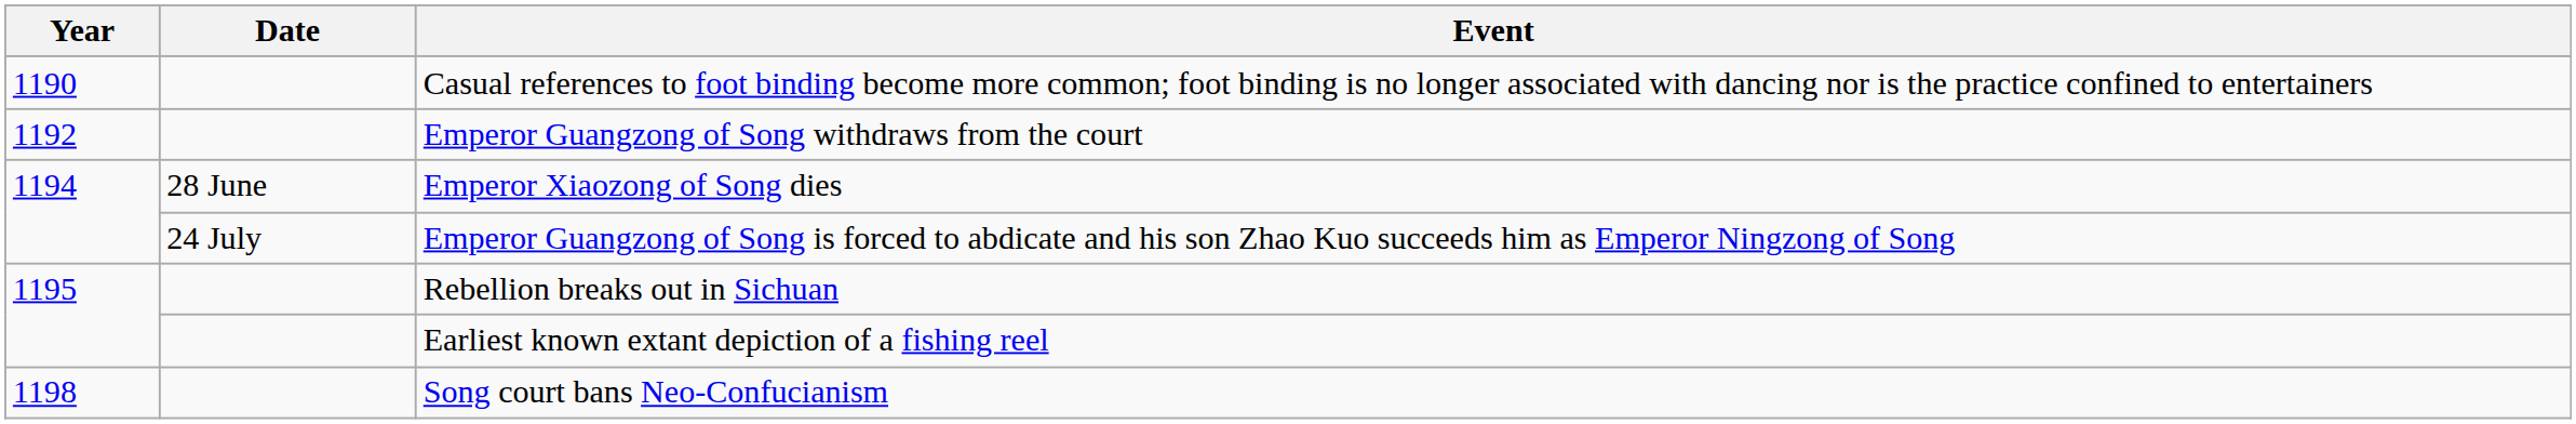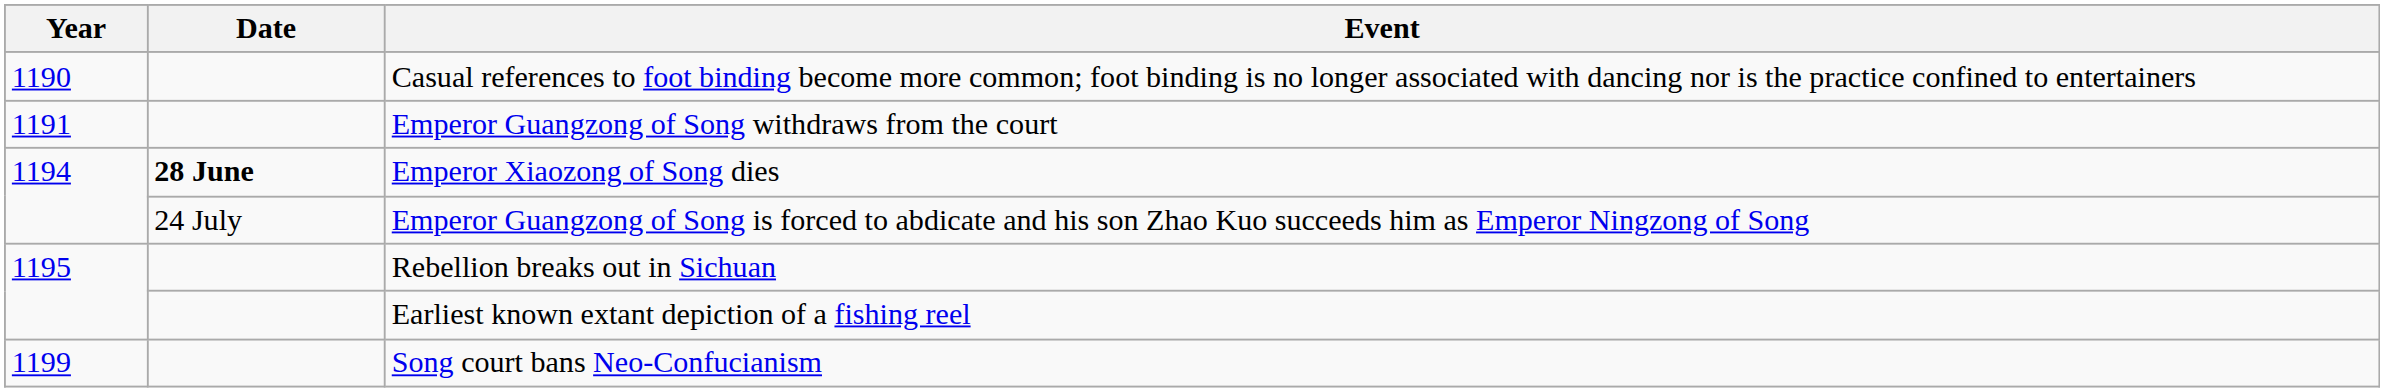 <table class="wikitable" width="100%">
 <tr>
 <th style="width:6%">Year</th>
 <th style="width:10%">Date</th>
 <th>Event</th>
 </tr>
 <tr>
 <td><a href='#'>1190</a></td>
 <td></td>
 <td>Casual references to <a href='#'>foot binding</a> become more common; foot binding is no longer associated with dancing nor is the practice confined to entertainers</td>
 </tr>
 <tr>
-<td><a href='#'>1192</a></td>
+<td><a href='#'>1191</a></td>
 <td></td>
 <td><a href='#'>Emperor Guangzong of Song</a> withdraws from the court</td>
 </tr>
 <tr>
 <td rowspan="2" valign="top"><a href='#'>1194</a></td>
-<td>28 June</td>
+<td><strong>28 June</strong></td>
 <td><a href='#'>Emperor Xiaozong of Song</a> dies</td>
 </tr>
 <tr>
 <td>24 July</td>
 <td><a href='#'>Emperor Guangzong of Song</a> is forced to abdicate and his son Zhao Kuo succeeds him as <a href='#'>Emperor Ningzong of Song</a></td>
 </tr>
 <tr>
 <td rowspan="2" valign="top"><a href='#'>1195</a></td>
 <td></td>
 <td>Rebellion breaks out in <a href='#'>Sichuan</a></td>
 </tr>
 <tr>
 <td></td>
 <td>Earliest known extant depiction of a <a href='#'>fishing reel</a></td>
 </tr>
 <tr>
-<td><a href='#'>1198</a></td>
+<td><a href='#'>1199</a></td>
 <td></td>
 <td><a href='#'>Song</a> court bans <a href='#'>Neo-Confucianism</a></td>
 </tr>
 </table>
